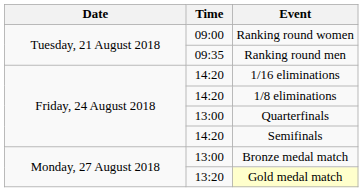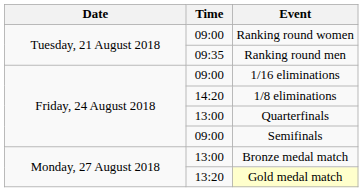 <table class = "wikitable" style="text-align:center;">
 <tr>
 <th width=220>Date</th>
 <th width=50>Time</th>
 <th width=150>Event</th>
 </tr>
 <tr>
 <td rowspan=2>Tuesday, 21 August 2018</td>
 <td>09:00</td>
 <td>Ranking round women</td>
 </tr>
 <tr>
 <td>09:35</td>
 <td>Ranking round men</td>
 </tr>
 <tr>
 <td rowspan=4>Friday, 24 August 2018</td>
-<td>14:20</td>
+<td>09:00</td>
 <td>1/16 eliminations</td>
 </tr>
 <tr>
 <td>14:20</td>
 <td>1/8 eliminations</td>
 </tr>
 <tr>
 <td>13:00</td>
 <td>Quarterfinals</td>
 </tr>
 <tr>
-<td>14:20</td>
+<td>09:00</td>
 <td>Semifinals</td>
 </tr>
 <tr>
 <td rowspan=2>Monday, 27 August 2018</td>
 <td>13:00</td>
 <td>Bronze medal match</td>
 </tr>
 <tr>
 <td>13:20</td>
 <td bgcolor=ffffcc>Gold medal match</td>
 </tr>
 </table>
